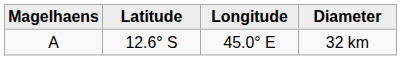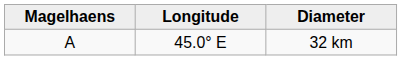 <table class="wikitable">
 <tr>
 <th width="25%" style="background:#eeeeee;">Magelhaens</th>
-<th width="25%" style="background:#eeeeee;">Latitude</th>
 <th width="25%" style="background:#eeeeee;">Longitude</th>
 <th width="25%" style="background:#eeeeee;">Diameter</th>
 </tr>
 <tr>
 <td align="center">A</td>
-<td align="center">12.6° S</td>
 <td align="center">45.0° E</td>
 <td align="center">32 km</td>
 </tr>
 </table>
